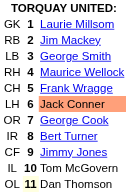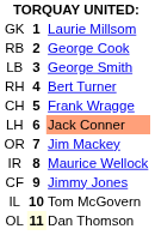 <table cellpadding="2" style="border-collapse:collapse; font-size: 90%; text-align:center;">
 <tr>
 <td colspan="4"><strong>TORQUAY UNITED:</strong></td>
 </tr>
 <tr>
 <td>GK</td>
 <td><strong>1</strong></td>
 <td align="left"> <a href='#'>Laurie Millsom</a></td>
 </tr>
 <tr>
 <td>RB</td>
 <td><strong>2</strong></td>
-<td align="left"> <a href='#'>Jim Mackey</a></td>
+<td align="left"> <a href='#'>George Cook</a></td>
 </tr>
 <tr>
 <td>LB</td>
 <td><strong>3</strong></td>
 <td align="left"> <a href='#'>George Smith</a></td>
 </tr>
 <tr>
 <td>RH</td>
 <td><strong>4</strong></td>
-<td align="left"> <a href='#'>Maurice Wellock</a></td>
+<td align="left"> <a href='#'>Bert Turner</a>  </td>
 </tr>
 <tr>
 <td>CH</td>
 <td><strong>5</strong></td>
 <td align="left"> <a href='#'>Frank Wragge</a></td>
 </tr>
 <tr>
 <td>LH</td>
 <td><strong>6</strong></td>
 <td align="left" style="background: lightsalmon;"> Jack Conner</td>
 </tr>
 <tr>
 <td>OR</td>
 <td><strong>7</strong></td>
-<td align="left"> <a href='#'>George Cook</a></td>
+<td align="left"> <a href='#'>Jim Mackey</a></td>
 </tr>
 <tr>
 <td>IR</td>
 <td><strong>8</strong></td>
-<td align="left"> <a href='#'>Bert Turner</a>  </td>
+<td align="left"> <a href='#'>Maurice Wellock</a></td>
 </tr>
 <tr>
 <td>CF</td>
 <td><strong>9</strong></td>
 <td align="left"> <a href='#'>Jimmy Jones</a></td>
 </tr>
 <tr>
 <td>IL</td>
 <td><strong>10</strong></td>
 <td align="left"> Tom McGovern</td>
 </tr>
 <tr>
 <td>OL</td>
 <td style="background: lightyellow;"><strong>11</strong></td>
 <td align="left"> Dan Thomson</td>
 </tr>
 </table>
